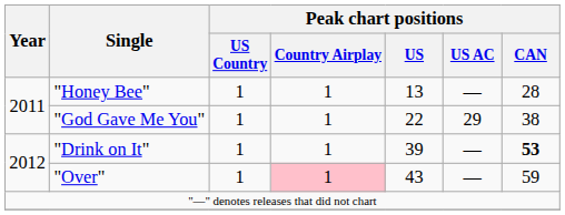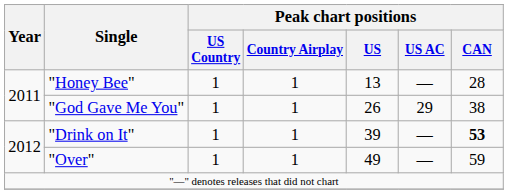 <table class="wikitable" style="text-align:center;">
 <tr>
 <th rowspan="2">Year</th>
 <th rowspan="2">Single</th>
 <th colspan="5">Peak chart positions</th>
 </tr>
 <tr style="font-size:smaller;">
 <th width="45"><a href='#'>US Country</a></th>
 <th><a href='#'>Country Airplay</a></th>
 <th width="45"><a href='#'>US</a></th>
 <th width="45"><a href='#'>US AC</a></th>
 <th width="45"><a href='#'>CAN</a></th>
 </tr>
 <tr>
 <td rowspan="2">2011</td>
 <td align="left">"<a href='#'>Honey Bee</a>"</td>
 <td>1</td>
 <td>1</td>
 <td>13</td>
 <td>—</td>
 <td>28</td>
 </tr>
 <tr>
 <td align="left">"<a href='#'>God Gave Me You</a>"</td>
 <td>1</td>
 <td>1</td>
-<td>22</td>
+<td>26</td>
 <td>29</td>
 <td>38</td>
 </tr>
 <tr>
 <td rowspan="2">2012</td>
 <td align="left">"<a href='#'>Drink on It</a>"</td>
 <td>1</td>
 <td>1</td>
 <td>39</td>
 <td>—</td>
 <td><strong>53</strong></td>
 </tr>
 <tr>
 <td align="left">"<a href='#'>Over</a>"</td>
 <td>1</td>
-<td style="background: pink;">1</td>
-<td>43</td>
+<td>1</td>
+<td>49</td>
 <td>—</td>
 <td>59</td>
 </tr>
 <tr>
 <td colspan="7" style="font-size:8pt">"—" denotes releases that did not chart</td>
 </tr>
 <tr>
 </tr>
 </table>
